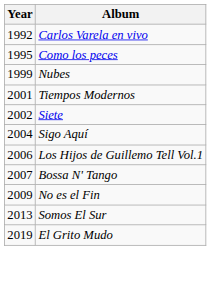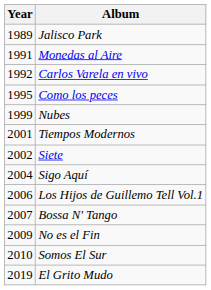 <table class="wikitable">
 <tr>
 <th>Year</th>
 <th>Album</th>
+</tr>
+<tr>
+<td>1989</td>
+<td><em>Jalisco Park</em></td>
+</tr>
+<tr>
+<td>1991</td>
+<td><em><a href='#'>Monedas al Aire</a></em></td>
 </tr>
 <tr>
 <td>1992</td>
 <td><em><a href='#'>Carlos Varela en vivo</a></em></td>
 </tr>
 <tr>
 <td>1995</td>
 <td><em><a href='#'>Como los peces</a></em></td>
 </tr>
 <tr>
 <td>1999</td>
 <td><em>Nubes</em></td>
 </tr>
 <tr>
 <td>2001</td>
 <td><em>Tiempos Modernos</em></td>
 </tr>
 <tr>
 <td>2002</td>
 <td><em><a href='#'>Siete</a></em></td>
 </tr>
 <tr>
 <td>2004</td>
 <td><em>Sigo Aquí</em></td>
 </tr>
 <tr>
 <td>2006</td>
 <td><em>Los Hijos de Guillemo Tell Vol.1</em></td>
 </tr>
 <tr>
 <td>2007</td>
 <td><em>Bossa N' Tango</em></td>
 </tr>
 <tr>
 <td>2009</td>
 <td><em>No es el Fin</em></td>
 </tr>
 <tr>
-<td>2013</td>
+<td>2010</td>
 <td><em>Somos El Sur</em></td>
 </tr>
 <tr>
 <td>2019</td>
 <td><em>El Grito Mudo</em></td>
 </tr>
 </table>
